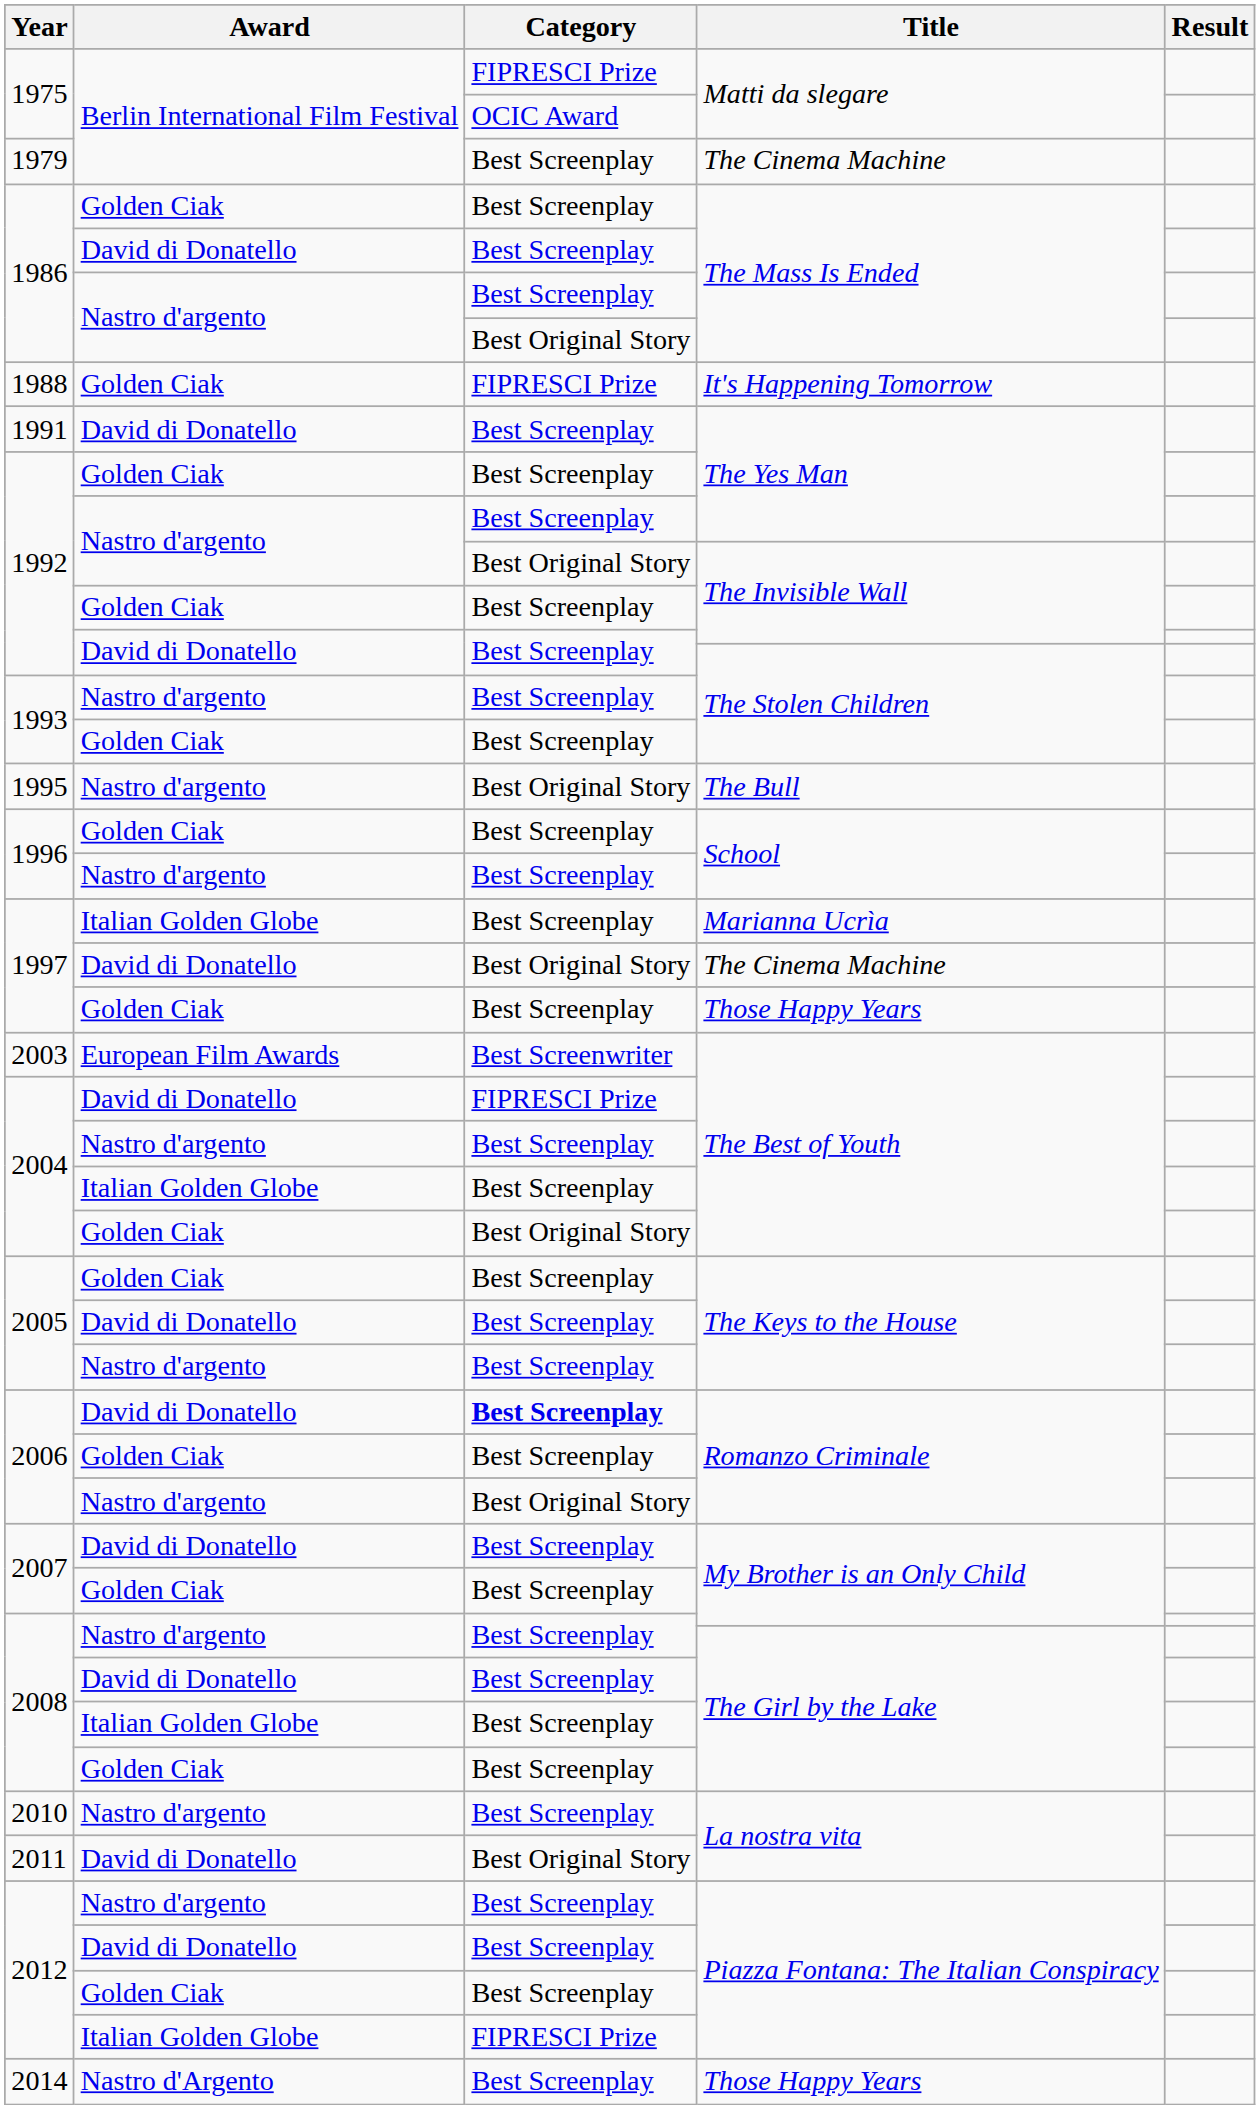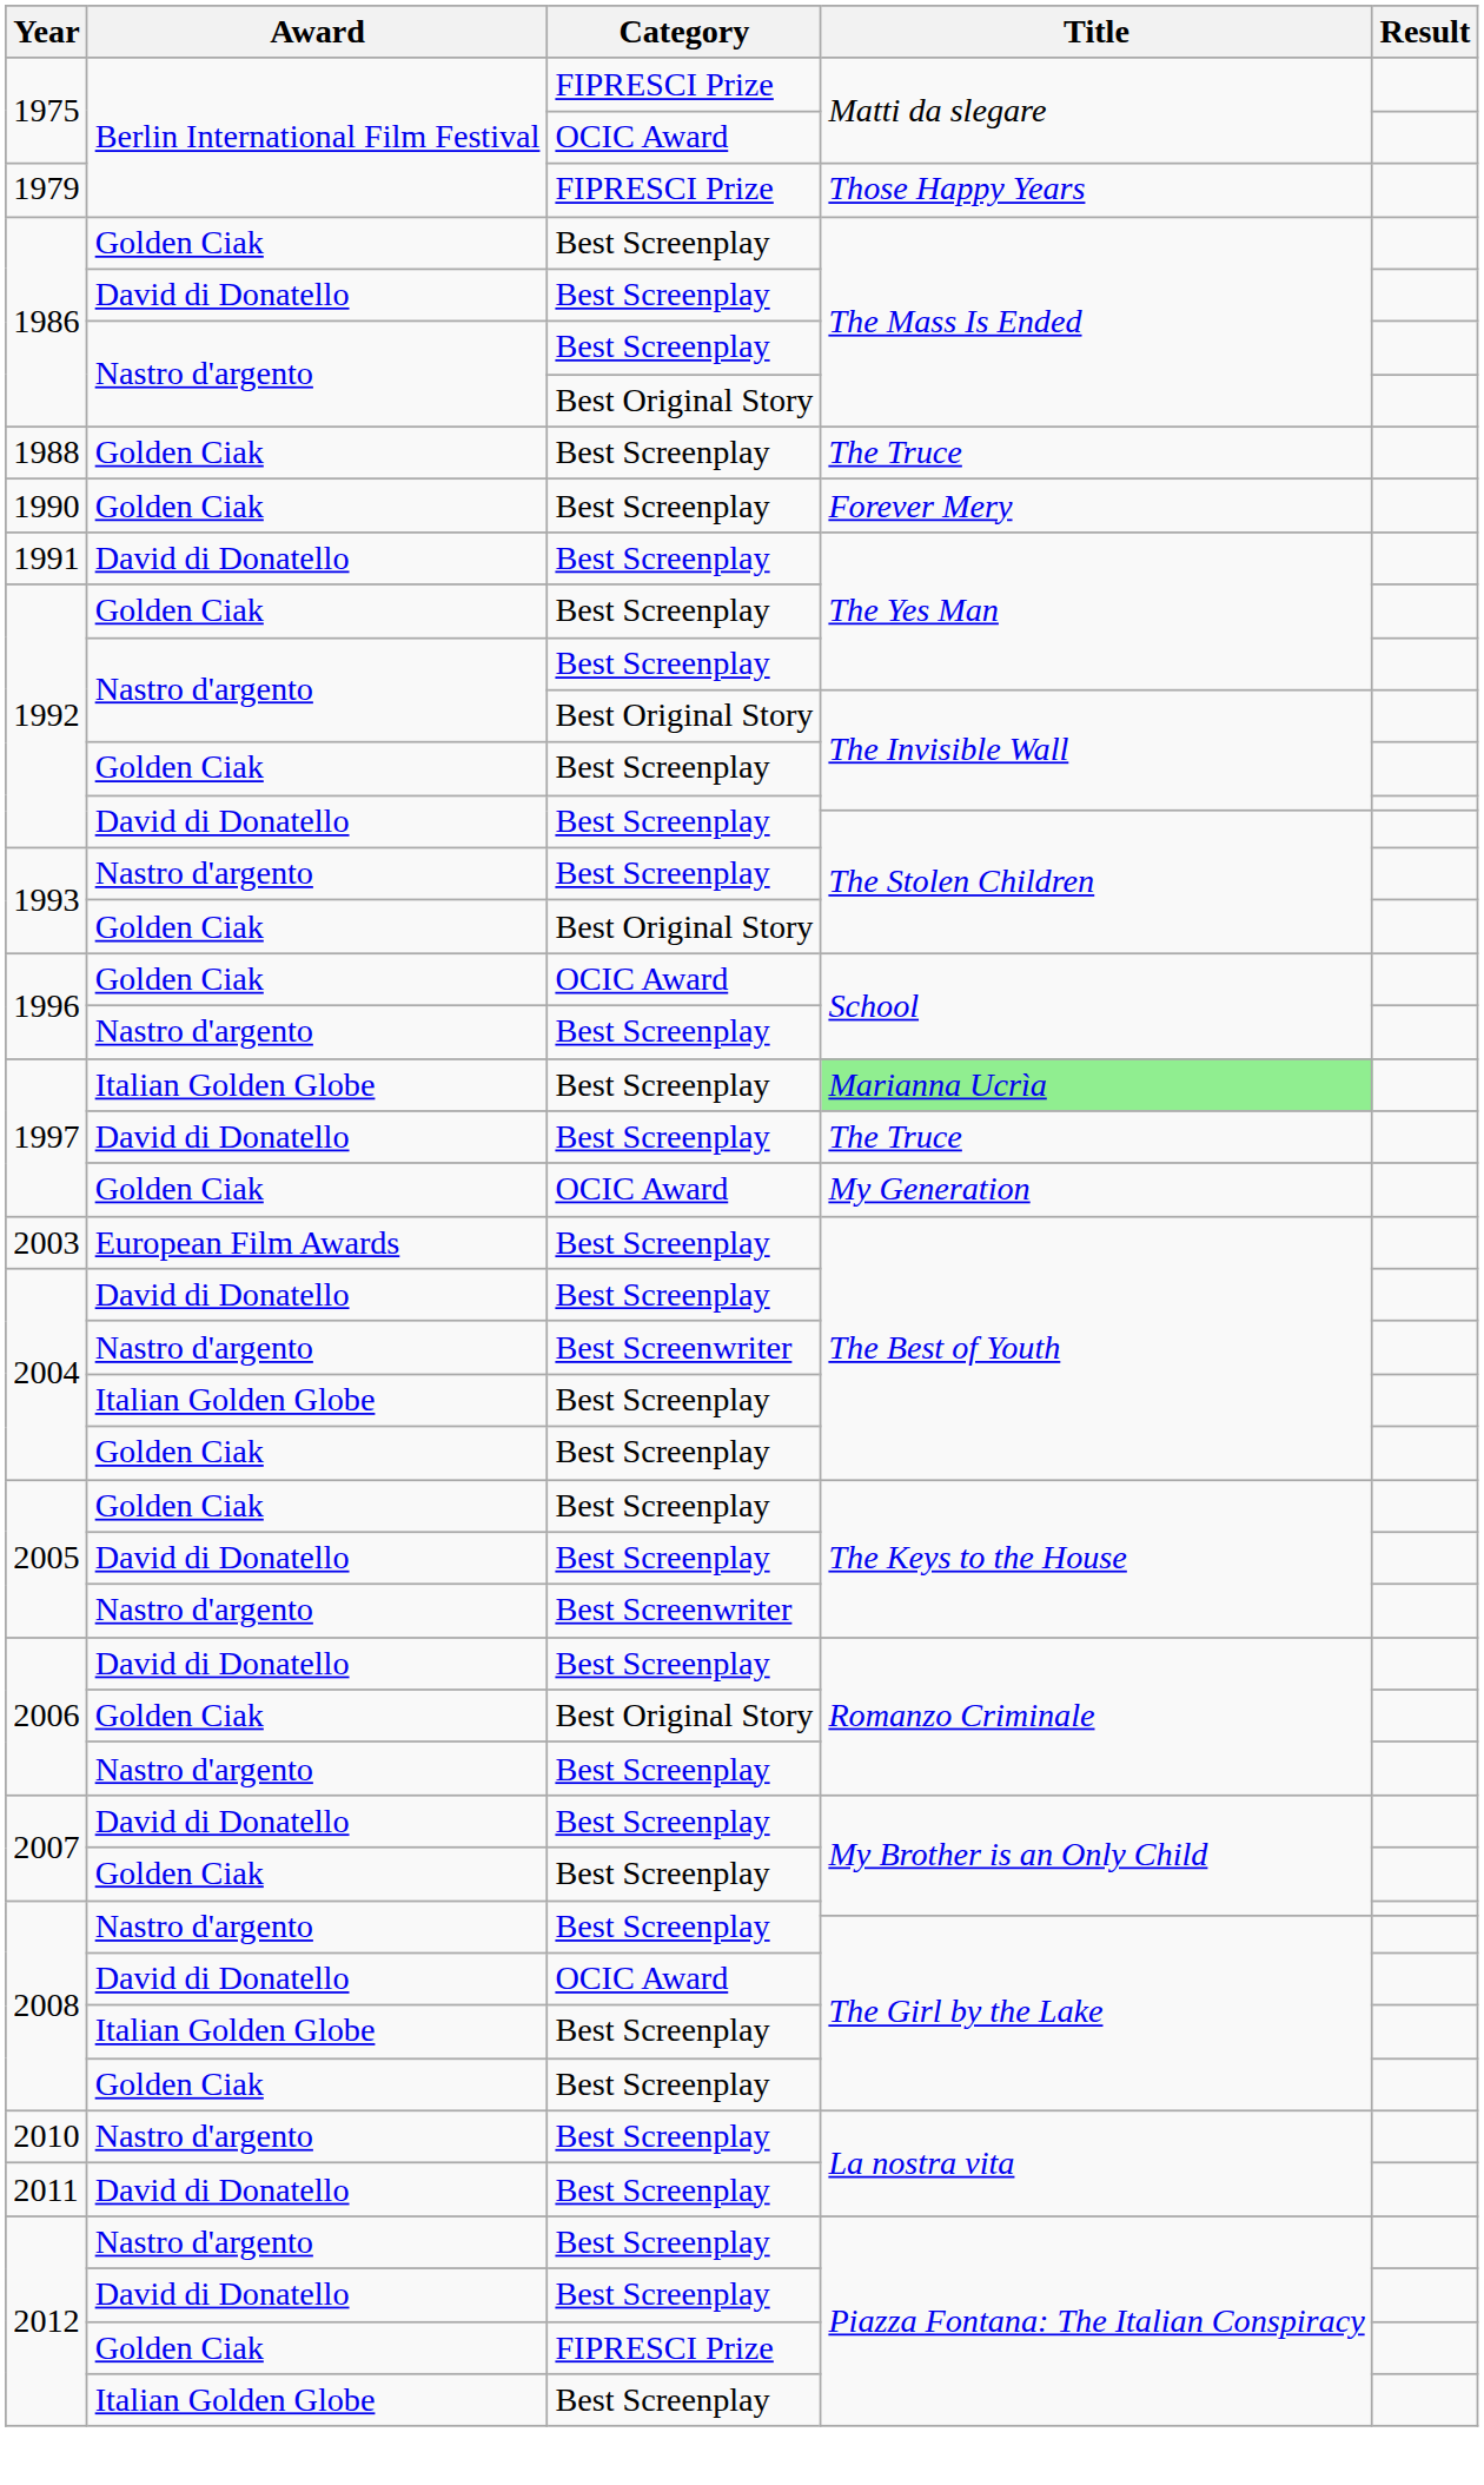 <table class="wikitable sortable">
 <tr>
 <th>Year</th>
 <th>Award</th>
 <th>Category</th>
 <th>Title</th>
 <th>Result</th>
 </tr>
 <tr>
 <td rowspan="2">1975</td>
 <td rowspan="3"><a href='#'>Berlin International Film Festival</a></td>
 <td><a href='#'>FIPRESCI Prize</a></td>
 <td rowspan="2"><em>Matti da slegare</em></td>
 <td></td>
 </tr>
 <tr>
 <td><a href='#'>OCIC Award</a></td>
 <td></td>
 </tr>
 <tr>
 <td>1979</td>
-<td>Best Screenplay</td>
-<td><em>The Cinema Machine</em></td>
+<td><a href='#'>FIPRESCI Prize</a></td>
+<td><em><a href='#'>Those Happy Years</a></em></td>
 <td></td>
 </tr>
 <tr>
 <td rowspan="4">1986</td>
 <td><a href='#'>Golden Ciak</a></td>
 <td>Best Screenplay</td>
 <td rowspan="4"><em><a href='#'>The Mass Is Ended</a></em></td>
 <td></td>
 </tr>
 <tr>
 <td><a href='#'>David di Donatello</a></td>
 <td><a href='#'>Best Screenplay</a></td>
 <td></td>
 </tr>
 <tr>
 <td rowspan="2"><a href='#'>Nastro d'argento</a></td>
 <td><a href='#'>Best Screenplay</a></td>
 <td></td>
 </tr>
 <tr>
 <td>Best Original Story</td>
 <td></td>
 </tr>
 <tr>
 <td>1988</td>
 <td><a href='#'>Golden Ciak</a></td>
-<td><a href='#'>FIPRESCI Prize</a></td>
-<td><em><a href='#'>It's Happening Tomorrow</a></em></td>
+<td>Best Screenplay</td>
+<td><em><a href='#'>The Truce</a></em></td>
+<td></td>
+</tr>
+<tr>
+<td>1990</td>
+<td><a href='#'>Golden Ciak</a></td>
+<td>Best Screenplay</td>
+<td><em><a href='#'>Forever Mery</a></em></td>
 <td></td>
 </tr>
 <tr>
 <td>1991</td>
 <td><a href='#'>David di Donatello</a></td>
 <td><a href='#'>Best Screenplay</a></td>
 <td rowspan="3"><em><a href='#'>The Yes Man</a></em></td>
 <td></td>
 </tr>
 <tr>
 <td rowspan="6">1992</td>
 <td><a href='#'>Golden Ciak</a></td>
 <td>Best Screenplay</td>
 <td></td>
 </tr>
 <tr>
 <td rowspan="2"><a href='#'>Nastro d'argento</a></td>
 <td><a href='#'>Best Screenplay</a></td>
 <td></td>
 </tr>
 <tr>
 <td>Best Original Story</td>
 <td rowspan="3"><em><a href='#'>The Invisible Wall</a></em></td>
 <td></td>
 </tr>
 <tr>
 <td><a href='#'>Golden Ciak</a></td>
 <td>Best Screenplay</td>
 <td></td>
 </tr>
 <tr>
 <td rowspan="2"><a href='#'>David di Donatello</a></td>
 <td rowspan="2"><a href='#'>Best Screenplay</a></td>
 <td></td>
 </tr>
 <tr>
 <td rowspan="3"><em><a href='#'>The Stolen Children</a></em></td>
 <td></td>
 </tr>
 <tr>
 <td rowspan="2">1993</td>
 <td><a href='#'>Nastro d'argento</a></td>
 <td><a href='#'>Best Screenplay</a></td>
 <td></td>
 </tr>
 <tr>
 <td><a href='#'>Golden Ciak</a></td>
-<td>Best Screenplay</td>
-<td></td>
-</tr>
-<tr>
-<td>1995</td>
-<td><a href='#'>Nastro d'argento</a></td>
 <td>Best Original Story</td>
-<td><em><a href='#'>The Bull</a></em></td>
 <td></td>
 </tr>
 <tr>
 <td rowspan="2">1996</td>
 <td><a href='#'>Golden Ciak</a></td>
-<td>Best Screenplay</td>
+<td><a href='#'>OCIC Award</a></td>
 <td rowspan="2"><em><a href='#'>School</a></em></td>
 <td></td>
 </tr>
 <tr>
 <td><a href='#'>Nastro d'argento</a></td>
 <td><a href='#'>Best Screenplay</a></td>
 <td></td>
 </tr>
 <tr>
 <td rowspan="3">1997</td>
 <td><a href='#'>Italian Golden Globe</a></td>
 <td>Best Screenplay</td>
-<td><em><a href='#'>Marianna Ucrìa</a></em></td>
+<td style="background: lightgreen;"><em><a href='#'>Marianna Ucrìa</a></em></td>
 <td></td>
 </tr>
 <tr>
 <td><a href='#'>David di Donatello</a></td>
-<td>Best Original Story</td>
-<td><em>The Cinema Machine</em></td>
+<td><a href='#'>Best Screenplay</a></td>
+<td><em><a href='#'>The Truce</a></em></td>
 <td></td>
 </tr>
 <tr>
 <td><a href='#'>Golden Ciak</a></td>
-<td>Best Screenplay</td>
-<td><em><a href='#'>Those Happy Years</a></em></td>
+<td><a href='#'>OCIC Award</a></td>
+<td><em><a href='#'>My Generation</a></em></td>
 <td></td>
 </tr>
 <tr>
 <td>2003</td>
 <td><a href='#'>European Film Awards</a></td>
-<td><a href='#'>Best Screenwriter</a></td>
+<td><a href='#'>Best Screenplay</a></td>
 <td rowspan="5"><em><a href='#'>The Best of Youth</a></em></td>
 <td></td>
 </tr>
 <tr>
 <td rowspan="4">2004</td>
 <td><a href='#'>David di Donatello</a></td>
-<td><a href='#'>FIPRESCI Prize</a></td>
+<td><a href='#'>Best Screenplay</a></td>
 <td></td>
 </tr>
 <tr>
 <td><a href='#'>Nastro d'argento</a></td>
-<td><a href='#'>Best Screenplay</a></td>
+<td><a href='#'>Best Screenwriter</a></td>
 <td></td>
 </tr>
 <tr>
 <td><a href='#'>Italian Golden Globe</a></td>
 <td>Best Screenplay</td>
 <td></td>
 </tr>
 <tr>
 <td><a href='#'>Golden Ciak</a></td>
-<td>Best Original Story</td>
+<td>Best Screenplay</td>
 <td></td>
 </tr>
 <tr>
 <td rowspan="3">2005</td>
 <td><a href='#'>Golden Ciak</a></td>
 <td>Best Screenplay</td>
 <td rowspan="3"><em><a href='#'>The Keys to the House</a></em></td>
 <td></td>
 </tr>
 <tr>
 <td><a href='#'>David di Donatello</a></td>
 <td><a href='#'>Best Screenplay</a></td>
 <td></td>
 </tr>
 <tr>
 <td><a href='#'>Nastro d'argento</a></td>
-<td><a href='#'>Best Screenplay</a></td>
+<td><a href='#'>Best Screenwriter</a></td>
 <td></td>
 </tr>
 <tr>
 <td rowspan="3">2006</td>
 <td><a href='#'>David di Donatello</a></td>
-<td><strong><a href='#'>Best Screenplay</a></strong></td>
+<td><a href='#'>Best Screenplay</a></td>
 <td rowspan="3"><em><a href='#'>Romanzo Criminale</a></em></td>
 <td></td>
 </tr>
 <tr>
 <td><a href='#'>Golden Ciak</a></td>
-<td>Best Screenplay</td>
+<td>Best Original Story</td>
 <td></td>
 </tr>
 <tr>
 <td><a href='#'>Nastro d'argento</a></td>
-<td>Best Original Story</td>
+<td><a href='#'>Best Screenplay</a></td>
 <td></td>
 </tr>
 <tr>
 <td rowspan="2">2007</td>
 <td><a href='#'>David di Donatello</a></td>
 <td><a href='#'>Best Screenplay</a></td>
 <td rowspan="3"><em><a href='#'>My Brother is an Only Child</a></em></td>
 <td></td>
 </tr>
 <tr>
 <td><a href='#'>Golden Ciak</a></td>
 <td>Best Screenplay</td>
 <td></td>
 </tr>
 <tr>
 <td rowspan="5">2008</td>
 <td rowspan="2"><a href='#'>Nastro d'argento</a></td>
 <td rowspan="2"><a href='#'>Best Screenplay</a></td>
 <td></td>
 </tr>
 <tr>
 <td rowspan="4"><em><a href='#'>The Girl by the Lake</a></em></td>
 <td></td>
 </tr>
 <tr>
 <td><a href='#'>David di Donatello</a></td>
-<td><a href='#'>Best Screenplay</a></td>
+<td><a href='#'>OCIC Award</a></td>
 <td></td>
 </tr>
 <tr>
 <td><a href='#'>Italian Golden Globe</a></td>
 <td>Best Screenplay</td>
 <td></td>
 </tr>
 <tr>
 <td><a href='#'>Golden Ciak</a></td>
 <td>Best Screenplay</td>
 <td></td>
 </tr>
 <tr>
 <td>2010</td>
 <td><a href='#'>Nastro d'argento</a></td>
 <td><a href='#'>Best Screenplay</a></td>
 <td rowspan="2"><em><a href='#'>La nostra vita</a></em></td>
 <td></td>
 </tr>
 <tr>
 <td>2011</td>
 <td><a href='#'>David di Donatello</a></td>
-<td>Best Original Story</td>
+<td><a href='#'>Best Screenplay</a></td>
 <td></td>
 </tr>
 <tr>
 <td rowspan="4">2012</td>
 <td><a href='#'>Nastro d'argento</a></td>
 <td><a href='#'>Best Screenplay</a></td>
 <td rowspan="4"><em><a href='#'>Piazza Fontana: The Italian Conspiracy</a></em></td>
 <td></td>
 </tr>
 <tr>
 <td><a href='#'>David di Donatello</a></td>
 <td><a href='#'>Best Screenplay</a></td>
 <td></td>
 </tr>
 <tr>
 <td><a href='#'>Golden Ciak</a></td>
-<td>Best Screenplay</td>
+<td><a href='#'>FIPRESCI Prize</a></td>
 <td></td>
 </tr>
 <tr>
 <td><a href='#'>Italian Golden Globe</a></td>
-<td><a href='#'>FIPRESCI Prize</a></td>
-<td></td>
-</tr>
-<tr>
-<td>2014</td>
-<td><a href='#'>Nastro d'Argento</a></td>
-<td><a href='#'>Best Screenplay</a></td>
-<td><em><a href='#'>Those Happy Years</a></em></td>
+<td>Best Screenplay</td>
 <td></td>
 </tr>
 </table>
